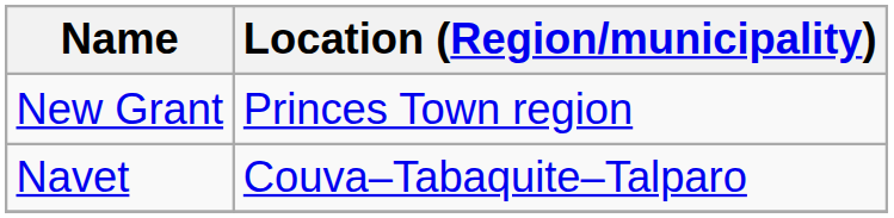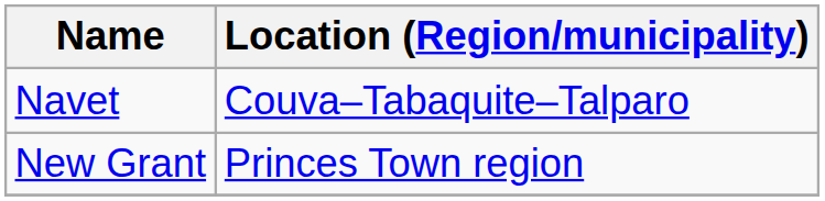 <table class="wikitable">
 <tr>
 <th>Name</th>
 <th>Location (<a href='#'>Region/municipality</a>)</th>
 </tr>
 <tr>
+<td><a href='#'>Navet</a></td>
+<td><a href='#'>Couva–Tabaquite–Talparo</a></td>
+</tr>
+<tr>
 <td><a href='#'>New Grant</a></td>
 <td><a href='#'>Princes Town region</a></td>
 </tr>
 <tr>
-<td><a href='#'>Navet</a></td>
-<td><a href='#'>Couva–Tabaquite–Talparo</a></td>
-</tr>
-<tr>
 </tr>
 </table>
